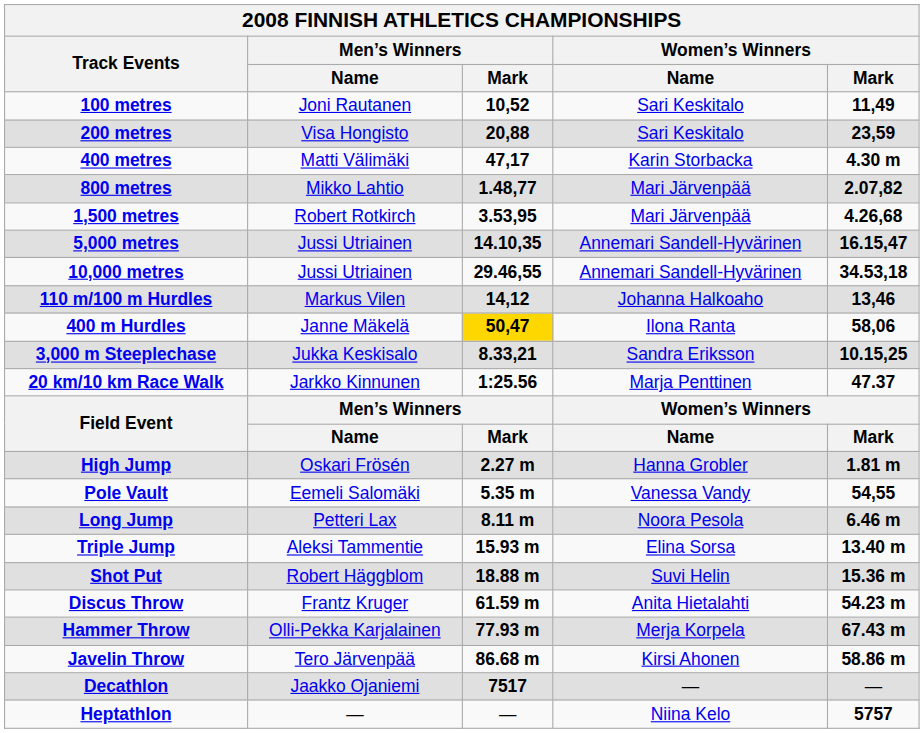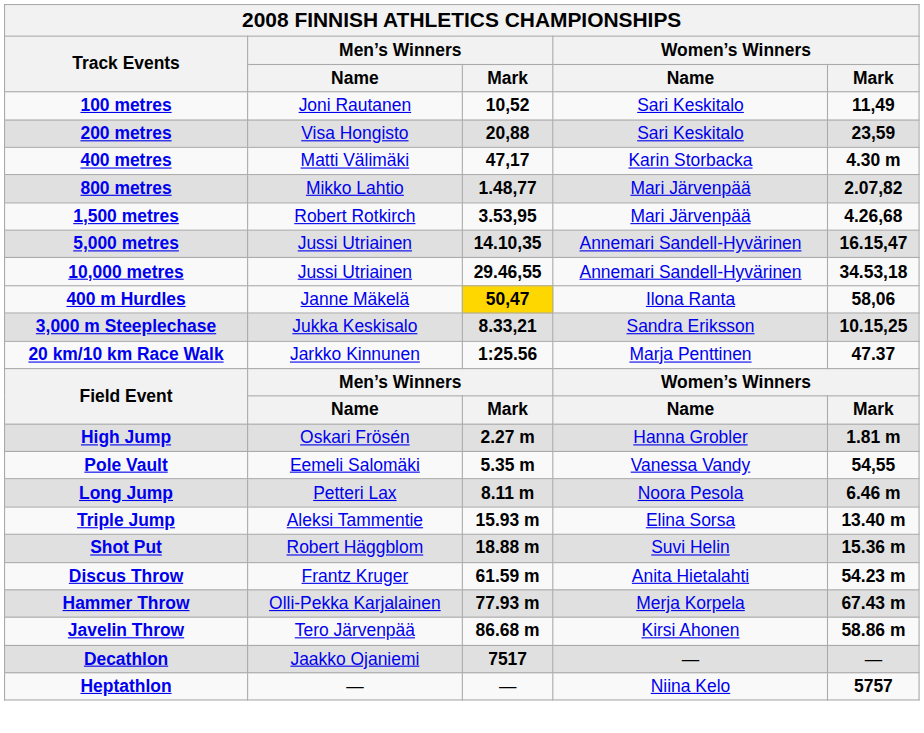 <table class="wikitable" style=" text-align:center; font-size:100%;" width="95%">
 <tr>
 <th colspan="5"><big> 2008 FINNISH ATHLETICS CHAMPIONSHIPS</big></th>
 </tr>
 <tr>
 <th rowspan=2>Track Events</th>
 <th colspan=2>Men’s Winners</th>
 <th colspan=2>Women’s Winners</th>
 </tr>
 <tr>
 <th>Name</th>
 <th>Mark</th>
 <th>Name</th>
 <th>Mark</th>
 </tr>
 <tr>
 <td><strong><a href='#'>100&nbsp;metres</a></strong><br></td>
 <td><a href='#'>Joni Rautanen</a></td>
 <td><strong>10,52</strong></td>
 <td><a href='#'>Sari Keskitalo</a></td>
 <td><strong>11,49</strong></td>
 </tr>
 <tr bgcolor="#e0e0e0">
 <td><strong><a href='#'>200&nbsp;metres</a></strong></td>
 <td><a href='#'>Visa Hongisto</a></td>
 <td><strong>20,88</strong></td>
 <td><a href='#'>Sari Keskitalo</a></td>
 <td><strong>23,59</strong></td>
 </tr>
 <tr>
 <td><strong><a href='#'>400&nbsp;metres</a></strong></td>
 <td><a href='#'>Matti Välimäki</a></td>
 <td><strong>47,17</strong></td>
 <td><a href='#'>Karin Storbacka</a></td>
 <td><strong>4.30 m</strong></td>
 </tr>
 <tr bgcolor="#e0e0e0">
 <td><strong><a href='#'>800&nbsp;metres</a></strong></td>
 <td><a href='#'>Mikko Lahtio</a></td>
 <td><strong>1.48,77</strong></td>
 <td><a href='#'>Mari Järvenpää</a></td>
 <td><strong>2.07,82</strong></td>
 </tr>
 <tr>
 <td><strong><a href='#'>1,500 metres</a></strong></td>
 <td><a href='#'>Robert Rotkirch</a></td>
 <td><strong>3.53,95</strong></td>
 <td><a href='#'>Mari Järvenpää</a></td>
 <td><strong>4.26,68</strong></td>
 </tr>
 <tr bgcolor="#e0e0e0">
 <td><strong><a href='#'>5,000 metres</a></strong></td>
 <td><a href='#'>Jussi Utriainen</a></td>
 <td><strong>14.10,35</strong></td>
 <td><a href='#'>Annemari Sandell-Hyvärinen</a></td>
 <td><strong>16.15,47</strong></td>
 </tr>
 <tr>
 <td><strong><a href='#'>10,000 metres</a></strong></td>
 <td><a href='#'>Jussi Utriainen</a></td>
 <td><strong>29.46,55</strong></td>
 <td><a href='#'>Annemari Sandell-Hyvärinen</a></td>
 <td><strong>34.53,18</strong></td>
-</tr>
-<tr bgcolor="#e0e0e0">
-<td><strong><a href='#'>110 m/100 m Hurdles</a></strong></td>
-<td><a href='#'>Markus Vilen</a></td>
-<td><strong>14,12</strong></td>
-<td><a href='#'>Johanna Halkoaho</a></td>
-<td><strong>13,46</strong></td>
 </tr>
 <tr>
 <td><strong><a href='#'>400 m Hurdles</a></strong></td>
 <td><a href='#'>Janne Mäkelä</a></td>
 <td style="background: gold;"><strong>50,47</strong></td>
 <td><a href='#'>Ilona Ranta</a></td>
 <td><strong>58,06</strong></td>
 </tr>
 <tr bgcolor="#e0e0e0">
 <td><strong><a href='#'>3,000 m Steeplechase</a></strong></td>
 <td><a href='#'>Jukka Keskisalo</a></td>
 <td><strong>8.33,21</strong></td>
 <td><a href='#'>Sandra Eriksson</a></td>
 <td><strong>10.15,25</strong></td>
 </tr>
 <tr>
 <td><strong><a href='#'>20 km/10 km Race Walk</a></strong></td>
 <td><a href='#'>Jarkko Kinnunen</a></td>
 <td><strong>1:25.56</strong></td>
 <td><a href='#'>Marja Penttinen</a></td>
 <td><strong>47.37</strong></td>
 </tr>
 <tr>
 <th rowspan=2>Field Event</th>
 <th colspan=2>Men’s Winners</th>
 <th colspan=2>Women’s Winners</th>
 </tr>
 <tr>
 <th>Name</th>
 <th>Mark</th>
 <th>Name</th>
 <th>Mark</th>
 </tr>
 <tr bgcolor="#e0e0e0">
 <td><strong><a href='#'>High Jump</a></strong></td>
 <td><a href='#'>Oskari Frösén</a></td>
 <td><strong>2.27 m</strong></td>
 <td><a href='#'>Hanna Grobler</a></td>
 <td><strong>1.81 m</strong></td>
 </tr>
 <tr>
 <td><strong><a href='#'>Pole Vault</a></strong></td>
 <td><a href='#'>Eemeli Salomäki</a></td>
 <td><strong>5.35 m</strong></td>
 <td><a href='#'>Vanessa Vandy</a></td>
 <td><strong>54,55</strong></td>
 </tr>
 <tr bgcolor="#e0e0e0">
 <td><strong><a href='#'>Long Jump</a></strong></td>
 <td><a href='#'>Petteri Lax</a></td>
 <td><strong>8.11 m</strong></td>
 <td><a href='#'>Noora Pesola</a></td>
 <td><strong>6.46 m</strong></td>
 </tr>
 <tr>
 <td><strong><a href='#'>Triple Jump</a></strong></td>
 <td><a href='#'>Aleksi Tammentie</a></td>
 <td><strong>15.93 m</strong></td>
 <td><a href='#'>Elina Sorsa</a></td>
 <td><strong>13.40 m</strong></td>
 </tr>
 <tr bgcolor="#e0e0e0">
 <td><strong><a href='#'>Shot Put</a></strong></td>
 <td><a href='#'>Robert Häggblom</a></td>
 <td><strong>18.88 m</strong></td>
 <td><a href='#'>Suvi Helin</a></td>
 <td><strong>15.36 m</strong></td>
 </tr>
 <tr>
 <td><strong><a href='#'>Discus Throw</a></strong></td>
 <td><a href='#'>Frantz Kruger</a></td>
 <td><strong>61.59 m</strong></td>
 <td><a href='#'>Anita Hietalahti</a></td>
 <td><strong>54.23 m</strong></td>
 </tr>
 <tr bgcolor="#e0e0e0">
 <td><strong><a href='#'>Hammer Throw</a></strong></td>
 <td><a href='#'>Olli-Pekka Karjalainen</a></td>
 <td><strong>77.93 m</strong></td>
 <td><a href='#'>Merja Korpela</a></td>
 <td><strong>67.43 m</strong></td>
 </tr>
 <tr>
 <td><strong><a href='#'>Javelin Throw</a></strong></td>
 <td><a href='#'>Tero Järvenpää</a></td>
 <td><strong>86.68 m</strong></td>
 <td><a href='#'>Kirsi Ahonen</a></td>
 <td><strong>58.86 m</strong></td>
 </tr>
 <tr bgcolor="#e0e0e0">
 <td><strong><a href='#'>Decathlon</a></strong></td>
 <td><a href='#'>Jaakko Ojaniemi</a></td>
 <td><strong>7517</strong></td>
 <td>—</td>
 <td>—</td>
 </tr>
 <tr>
 <td><strong><a href='#'>Heptathlon</a></strong></td>
 <td>—</td>
 <td>—</td>
 <td><a href='#'>Niina Kelo</a></td>
 <td><strong>5757</strong></td>
 </tr>
 </table>
